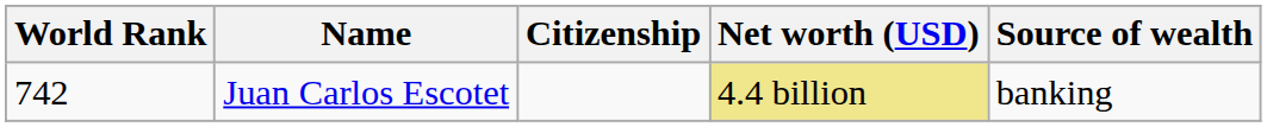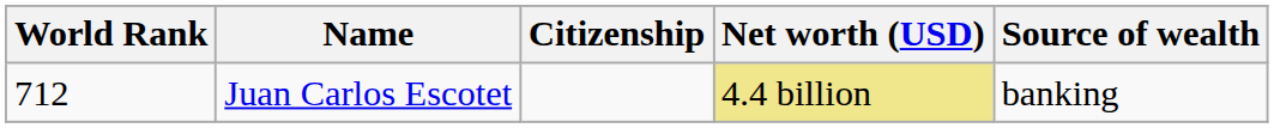 <table class="wikitable">
 <tr>
 <th>World Rank</th>
 <th>Name</th>
 <th>Citizenship</th>
 <th>Net worth (<a href='#'>USD</a>)</th>
 <th>Source of wealth</th>
 </tr>
 <tr>
-<td>742</td>
+<td>712</td>
 <td><a href='#'>Juan Carlos Escotet</a></td>
 <td> <br> </td>
 <td style="background: khaki;">4.4 billion</td>
 <td>banking</td>
 </tr>
 </table>
